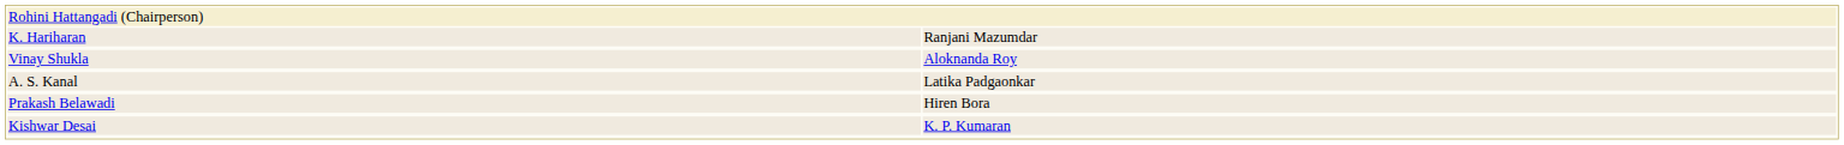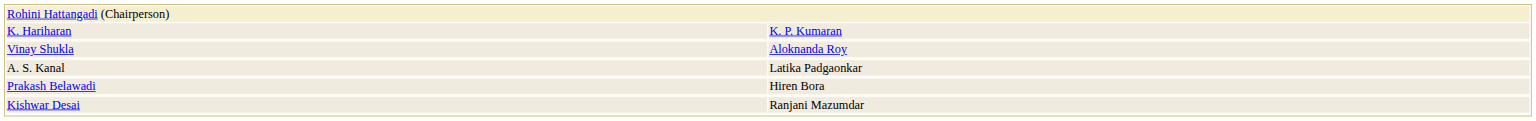 <table style="width:100%;border: 1px solid #BEB168;background-color:#FDFCF6;">
 <tr>
 <td colspan="2" style="background-color:#F5EFD0;"> <a href='#'>Rohini Hattangadi</a> (Chairperson) </td>
 </tr>
 <tr style="background-color:#F0EADF;">
 <td style="width:50%"> <a href='#'>K. Hariharan</a> </td>
-<td style="width:50%"> Ranjani Mazumdar </td>
+<td style="width:50%"> <a href='#'>K. P. Kumaran</a> </td>
 </tr>
 <tr style="vertical-align:top;">
 </tr>
 <tr style="background-color:#F0EADF;">
 <td style="width:50%"> <a href='#'>Vinay Shukla</a> </td>
 <td style="width:50%"> <a href='#'>Aloknanda Roy</a> </td>
 </tr>
 <tr style="vertical-align:top;">
 </tr>
 <tr style="background-color:#F0EADF;">
 <td style="width:50%"> A. S. Kanal </td>
 <td style="width:50%"> Latika Padgaonkar </td>
 </tr>
 <tr style="vertical-align:top;">
 </tr>
 <tr style="background-color:#F0EADF;">
 <td style="width:50%"> <a href='#'>Prakash Belawadi</a> </td>
 <td style="width:50%"> Hiren Bora </td>
 </tr>
 <tr style="vertical-align:top;">
 </tr>
 <tr style="background-color:#F0EADF;">
 <td style="width:50%"> <a href='#'>Kishwar Desai</a> </td>
-<td style="width:50%"> <a href='#'>K. P. Kumaran</a> </td>
+<td style="width:50%"> Ranjani Mazumdar </td>
 </tr>
 <tr style="vertical-align:top;">
 </tr>
 </table>
